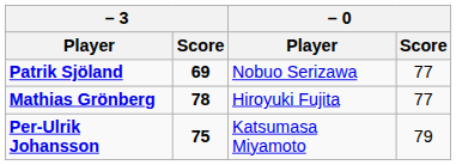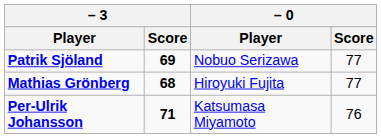 <table class=wikitable>
 <tr>
 <th colspan=2> – 3</th>
 <th colspan=2> – 0</th>
 </tr>
 <tr>
 <th width=150>Player</th>
 <th>Score</th>
 <th width=150>Player</th>
 <th>Score</th>
 </tr>
 <tr>
 <td><strong><a href='#'>Patrik Sjöland</a></strong></td>
 <td align=center><strong>69</strong></td>
 <td><a href='#'>Nobuo Serizawa</a></td>
 <td align=center>77</td>
 </tr>
 <tr>
 <td><strong><a href='#'>Mathias Grönberg</a></strong></td>
-<td align=center><strong>78</strong></td>
+<td align=center><strong>68</strong></td>
 <td><a href='#'>Hiroyuki Fujita</a></td>
 <td align=center>77</td>
 </tr>
 <tr>
 <td><strong><a href='#'>Per-Ulrik Johansson</a></strong></td>
-<td align=center><strong>75</strong></td>
+<td align=center><strong>71</strong></td>
 <td><a href='#'>Katsumasa Miyamoto</a></td>
-<td align=center>79</td>
+<td align=center>76</td>
 </tr>
 </table>
